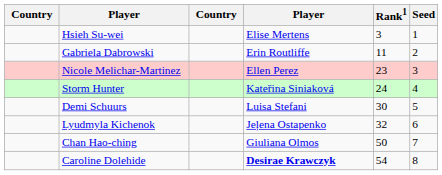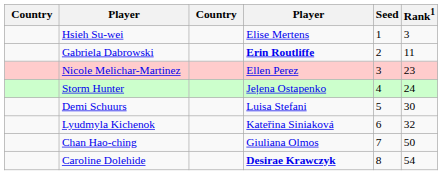 <table class="sortable wikitable">
 <tr>
 <th width="70">Country</th>
 <th width="175">Player</th>
 <th width="70">Country</th>
 <th width="175">Player</th>
+<th>Seed</th>
 <th>Rank<sup>1</sup></th>
-<th>Seed</th>
 </tr>
 <tr>
 <td></td>
 <td><a href='#'>Hsieh Su-wei</a></td>
 <td></td>
 <td><a href='#'>Elise Mertens</a></td>
+<td>1</td>
 <td>3</td>
-<td>1</td>
 </tr>
 <tr>
 <td></td>
 <td><a href='#'>Gabriela Dabrowski</a></td>
 <td></td>
-<td><a href='#'>Erin Routliffe</a></td>
+<td><strong><a href='#'>Erin Routliffe</a></strong></td>
+<td>2</td>
 <td>11</td>
-<td>2</td>
 </tr>
 <tr style="background:#fcc;">
 <td></td>
 <td><a href='#'>Nicole Melichar-Martinez</a></td>
 <td></td>
 <td><a href='#'>Ellen Perez</a></td>
+<td>3</td>
 <td>23</td>
-<td>3</td>
 </tr>
 <tr style="background:#cfc;">
 <td></td>
 <td><a href='#'>Storm Hunter</a></td>
 <td></td>
-<td><a href='#'>Kateřina Siniaková</a></td>
+<td><a href='#'>Jeļena Ostapenko</a></td>
+<td>4</td>
 <td>24</td>
-<td>4</td>
 </tr>
 <tr>
 <td></td>
 <td><a href='#'>Demi Schuurs</a></td>
 <td></td>
 <td><a href='#'>Luisa Stefani</a></td>
+<td>5</td>
 <td>30</td>
-<td>5</td>
 </tr>
 <tr>
 <td></td>
 <td><a href='#'>Lyudmyla Kichenok</a></td>
 <td></td>
-<td><a href='#'>Jeļena Ostapenko</a></td>
+<td><a href='#'>Kateřina Siniaková</a></td>
+<td>6</td>
 <td>32</td>
-<td>6</td>
 </tr>
 <tr>
 <td></td>
 <td><a href='#'>Chan Hao-ching</a></td>
 <td></td>
 <td><a href='#'>Giuliana Olmos</a></td>
+<td>7</td>
 <td>50</td>
-<td>7</td>
 </tr>
 <tr>
 <td></td>
 <td><a href='#'>Caroline Dolehide</a></td>
 <td></td>
 <td><strong><a href='#'>Desirae Krawczyk</a></strong></td>
+<td>8</td>
 <td>54</td>
-<td>8</td>
 </tr>
 </table>
